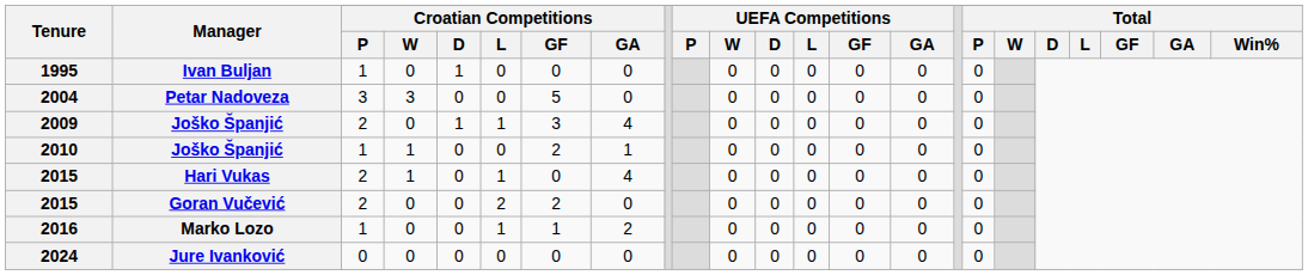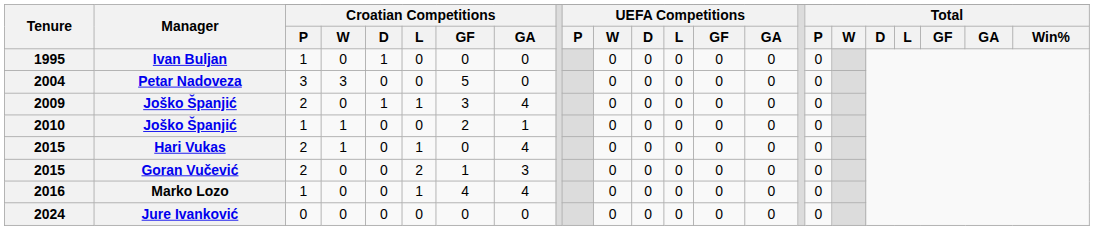 <table class="wikitable plainrowheaders sortable" style="text-align:center">
 <tr>
 <th colspan=1 rowspan=3>Tenure</th>
 <th colspan=1 rowspan=3>Manager</th>
 </tr>
 <tr class="unsortable">
 <th colspan=6>Croatian Competitions</th>
 <th scope=col width=0.1% rowspan=38 style="background: #DCDCDC" class="unsortable"></th>
 <th colspan=6>UEFA Competitions</th>
 <th scope=col width=0.1% rowspan=38 style="background: #DCDCDC" class="unsortable"></th>
 <th colspan=7>Total</th>
 </tr>
 <tr class="unsortable">
 <th scope=col>P</th>
 <th scope=col>W</th>
 <th scope=col>D</th>
 <th scope=col>L</th>
 <th scope=col>GF</th>
 <th scope=col>GA</th>
 <th scope=col>P</th>
 <th scope=col>W</th>
 <th scope=col>D</th>
 <th scope=col>L</th>
 <th scope=col>GF</th>
 <th scope=col>GA</th>
 <th scope=col>P</th>
 <th scope=col>W</th>
 <th scope=col>D</th>
 <th scope=col>L</th>
 <th scope=col>GF</th>
 <th scope=col>GA</th>
 <th scope=col>Win%</th>
 </tr>
 <tr>
 <th scope=row>1995</th>
 <th scope=row> <a href='#'>Ivan Buljan</a></th>
 <td>1</td>
 <td>0</td>
 <td>1</td>
 <td>0</td>
 <td>0</td>
 <td>0</td>
 <td style="background: #DCDCDC"></td>
 <td>0</td>
 <td>0</td>
 <td>0</td>
 <td>0</td>
 <td>0</td>
 <td>0</td>
 <td style="background: #DCDCDC"><br></td>
 </tr>
 <tr>
 <th scope=row>2004</th>
 <th scope=row> <a href='#'>Petar Nadoveza</a></th>
 <td>3</td>
 <td>3</td>
 <td>0</td>
 <td>0</td>
 <td>5</td>
 <td>0</td>
 <td style="background: #DCDCDC"></td>
 <td>0</td>
 <td>0</td>
 <td>0</td>
 <td>0</td>
 <td>0</td>
 <td>0</td>
 <td style="background: #DCDCDC"><br></td>
 </tr>
 <tr>
 <th scope=row>2009</th>
 <th scope=row> <a href='#'>Joško Španjić</a></th>
 <td>2</td>
 <td>0</td>
 <td>1</td>
 <td>1</td>
 <td>3</td>
 <td>4</td>
 <td style="background: #DCDCDC"></td>
 <td>0</td>
 <td>0</td>
 <td>0</td>
 <td>0</td>
 <td>0</td>
 <td>0</td>
 <td style="background: #DCDCDC"><br></td>
 </tr>
 <tr>
 <th scope=row>2010</th>
 <th scope=row> <a href='#'>Joško Španjić</a></th>
 <td>1</td>
 <td>1</td>
 <td>0</td>
 <td>0</td>
 <td>2</td>
 <td>1</td>
 <td style="background: #DCDCDC"></td>
 <td>0</td>
 <td>0</td>
 <td>0</td>
 <td>0</td>
 <td>0</td>
 <td>0</td>
 <td style="background: #DCDCDC"><br></td>
 </tr>
 <tr>
 <th scope=row>2015</th>
 <th scope=row> <a href='#'>Hari Vukas</a></th>
 <td>2</td>
 <td>1</td>
 <td>0</td>
 <td>1</td>
 <td>0</td>
 <td>4</td>
 <td style="background: #DCDCDC"></td>
 <td>0</td>
 <td>0</td>
 <td>0</td>
 <td>0</td>
 <td>0</td>
 <td>0</td>
 <td style="background: #DCDCDC"><br></td>
 </tr>
 <tr>
 <th scope=row>2015</th>
 <th scope=row> <a href='#'>Goran Vučević</a></th>
 <td>2</td>
 <td>0</td>
 <td>0</td>
 <td>2</td>
-<td>2</td>
-<td>0</td>
+<td>1</td>
+<td>3</td>
 <td style="background: #DCDCDC"></td>
 <td>0</td>
 <td>0</td>
 <td>0</td>
 <td>0</td>
 <td>0</td>
 <td>0</td>
 <td style="background: #DCDCDC"><br></td>
 </tr>
 <tr>
 <th scope=row>2016</th>
 <th scope=row> Marko Lozo</th>
 <td>1</td>
 <td>0</td>
 <td>0</td>
 <td>1</td>
-<td>1</td>
-<td>2</td>
+<td>4</td>
+<td>4</td>
 <td style="background: #DCDCDC"></td>
 <td>0</td>
 <td>0</td>
 <td>0</td>
 <td>0</td>
 <td>0</td>
 <td>0</td>
 <td style="background: #DCDCDC"><br></td>
 </tr>
 <tr>
 <th scope=row>2024</th>
 <th scope=row> <a href='#'>Jure Ivanković</a></th>
 <td>0</td>
 <td>0</td>
 <td>0</td>
 <td>0</td>
 <td>0</td>
 <td>0</td>
 <td style="background: #DCDCDC"></td>
 <td>0</td>
 <td>0</td>
 <td>0</td>
 <td>0</td>
 <td>0</td>
 <td>0</td>
 <td style="background: #DCDCDC"><br></td>
 </tr>
 </table>
